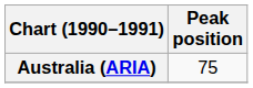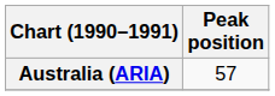 <table class="wikitable sortable plainrowheaders">
 <tr>
 <th>Chart (1990–1991)</th>
 <th>Peak<br>position</th>
 </tr>
 <tr>
 <th scope="row">Australia (<a href='#'>ARIA</a>)</th>
-<td align="center">75</td>
+<td align="center">57</td>
 </tr>
 <tr>
 </tr>
 <tr>
 </tr>
 <tr>
 </tr>
 </table>
